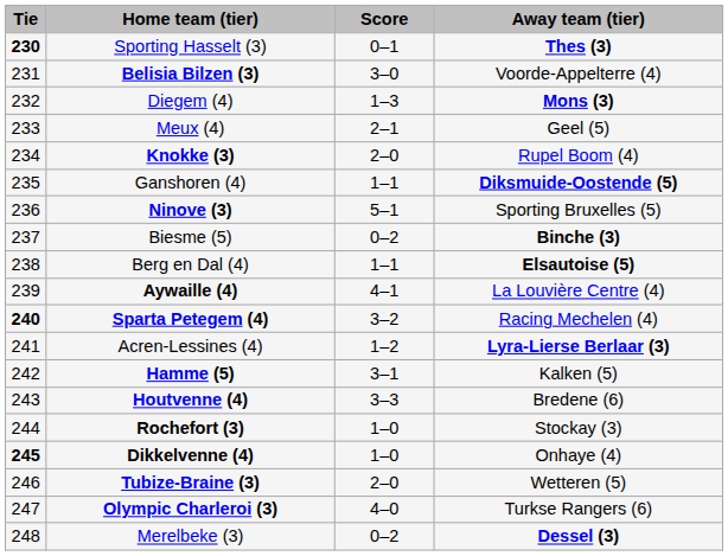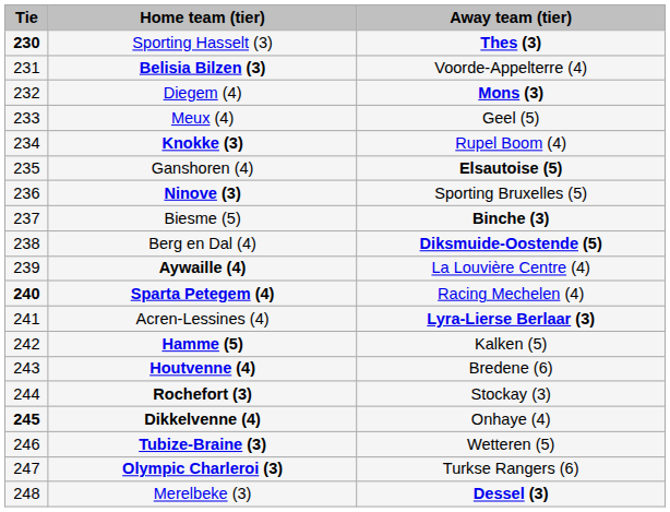 <table class="wikitable" style="width: 600px; background:WhiteSmoke; text-align:center; font-size:90%">
 <tr>
 <td scope="col" style="width:  5.00%; background:silver;"><strong>Tie</strong></td>
 <td scope="col" style="width: 36.25%; background:silver;"><strong>Home team (tier)</strong></td>
-<td scope="col" style="width: 12.50%; background:silver;"><strong>Score</strong></td>
 <td scope="col" style="width: 36.25%; background:silver;"><strong>Away team (tier)</strong></td>
 </tr>
 <tr>
 <td><strong>230</strong></td>
 <td><a href='#'>Sporting Hasselt</a> (3)</td>
-<td>0–1</td>
 <td><strong><a href='#'>Thes</a> (3)</strong></td>
 </tr>
 <tr>
 <td>231</td>
 <td><strong><a href='#'>Belisia Bilzen</a> (3)</strong></td>
-<td>3–0</td>
 <td>Voorde-Appelterre (4)</td>
 </tr>
 <tr>
 <td>232</td>
 <td><a href='#'>Diegem</a> (4)</td>
-<td>1–3</td>
 <td><strong><a href='#'>Mons</a> (3)</strong></td>
 </tr>
 <tr>
 <td>233</td>
 <td><a href='#'>Meux</a> (4)</td>
-<td>2–1</td>
 <td>Geel (5)</td>
 </tr>
 <tr>
 <td>234</td>
 <td><strong><a href='#'>Knokke</a> (3)</strong></td>
-<td>2–0</td>
 <td><a href='#'>Rupel Boom</a> (4)</td>
 </tr>
 <tr>
 <td>235</td>
 <td>Ganshoren (4)</td>
-<td>1–1 </td>
-<td><strong><a href='#'>Diksmuide-Oostende</a> (5)</strong></td>
+<td><strong>Elsautoise (5)</strong></td>
 </tr>
 <tr>
 <td>236</td>
 <td><strong><a href='#'>Ninove</a> (3)</strong></td>
-<td>5–1</td>
 <td>Sporting Bruxelles (5)</td>
 </tr>
 <tr>
 <td>237</td>
 <td>Biesme (5)</td>
-<td>0–2</td>
 <td><strong>Binche (3)</strong></td>
 </tr>
 <tr>
 <td>238</td>
 <td>Berg en Dal (4)</td>
-<td>1–1 </td>
-<td><strong>Elsautoise (5)</strong></td>
+<td><strong><a href='#'>Diksmuide-Oostende</a> (5)</strong></td>
 </tr>
 <tr>
 <td>239</td>
 <td><strong>Aywaille (4)</strong></td>
-<td>4–1</td>
 <td><a href='#'>La Louvière Centre</a> (4)</td>
 </tr>
 <tr>
 <td><strong>240</strong></td>
 <td><strong><a href='#'>Sparta Petegem</a> (4)</strong></td>
-<td>3–2</td>
 <td><a href='#'>Racing Mechelen</a> (4)</td>
 </tr>
 <tr>
 <td>241</td>
 <td>Acren-Lessines (4)</td>
-<td>1–2</td>
 <td><strong><a href='#'>Lyra-Lierse Berlaar</a> (3)</strong></td>
 </tr>
 <tr>
 <td>242</td>
 <td><strong><a href='#'>Hamme</a> (5)</strong></td>
-<td>3–1</td>
 <td>Kalken (5)</td>
 </tr>
 <tr>
 <td>243</td>
 <td><strong><a href='#'>Houtvenne</a> (4)</strong></td>
-<td>3–3 </td>
 <td>Bredene (6)</td>
 </tr>
 <tr>
 <td>244</td>
 <td><strong>Rochefort (3)</strong></td>
-<td>1–0</td>
 <td>Stockay (3)</td>
 </tr>
 <tr>
 <td><strong>245</strong></td>
 <td><strong>Dikkelvenne (4)</strong></td>
-<td>1–0</td>
 <td>Onhaye (4)</td>
 </tr>
 <tr>
 <td>246</td>
 <td><strong><a href='#'>Tubize-Braine</a> (3)</strong></td>
-<td>2–0</td>
 <td>Wetteren (5)</td>
 </tr>
 <tr>
 <td>247</td>
 <td><strong><a href='#'>Olympic Charleroi</a> (3)</strong></td>
-<td>4–0</td>
 <td>Turkse Rangers (6)</td>
 </tr>
 <tr>
 <td>248</td>
 <td><a href='#'>Merelbeke</a> (3)</td>
-<td>0–2</td>
 <td><strong><a href='#'>Dessel</a> (3)</strong></td>
 </tr>
 </table>
